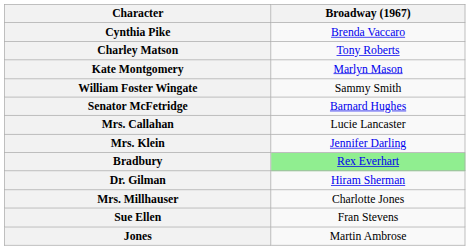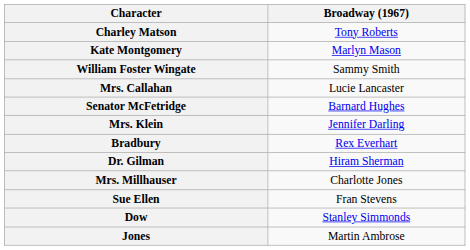 <table class="wikitable" style="width:50%; text-align:center">
 <tr>
 <th scope="col">Character</th>
 <th>Broadway (1967)</th>
-</tr>
-<tr>
-<th>Cynthia Pike</th>
-<td colspan="1"><a href='#'>Brenda Vaccaro</a></td>
 </tr>
 <tr>
 <th>Charley Matson</th>
 <td colspan="1"><a href='#'>Tony Roberts</a></td>
 </tr>
 <tr>
 <th>Kate Montgomery</th>
 <td colspan="1"><a href='#'>Marlyn Mason</a></td>
 </tr>
 <tr>
 <th>William Foster Wingate</th>
 <td colspan="1">Sammy Smith</td>
 </tr>
 <tr>
+<th>Mrs. Callahan</th>
+<td colspan="1">Lucie Lancaster</td>
+</tr>
+<tr>
 <th>Senator McFetridge</th>
 <td colspan="1"><a href='#'>Barnard Hughes</a></td>
-</tr>
-<tr>
-<th>Mrs. Callahan</th>
-<td colspan="1">Lucie Lancaster</td>
 </tr>
 <tr>
 <th>Mrs. Klein</th>
 <td colspan="1"><a href='#'>Jennifer Darling</a></td>
 </tr>
 <tr>
 <th>Bradbury</th>
-<td colspan="1" style="background: lightgreen;"><a href='#'>Rex Everhart</a></td>
+<td colspan="1"><a href='#'>Rex Everhart</a></td>
 </tr>
 <tr>
 <th>Dr. Gilman</th>
 <td colspan="1"><a href='#'>Hiram Sherman</a></td>
 </tr>
 <tr>
 <th>Mrs. Millhauser</th>
 <td colspan="1">Charlotte Jones</td>
 </tr>
 <tr>
 <th>Sue Ellen</th>
 <td colspan="1">Fran Stevens</td>
 </tr>
 <tr>
+<th>Dow</th>
+<td colspan="1"><a href='#'>Stanley Simmonds</a></td>
+</tr>
+<tr>
 <th>Jones</th>
 <td colspan="1">Martin Ambrose</td>
 </tr>
 </table>
